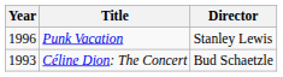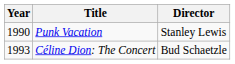 <table class="wikitable">
 <tr>
 <th>Year</th>
 <th>Title</th>
 <th>Director</th>
 </tr>
 <tr>
-<td>1996</td>
+<td>1990</td>
 <td><em><a href='#'>Punk Vacation</a></em></td>
 <td>Stanley Lewis</td>
 </tr>
 <tr>
 <td>1993</td>
 <td><em><a href='#'>Céline Dion</a>: The Concert</em></td>
 <td>Bud Schaetzle</td>
 </tr>
 </table>
